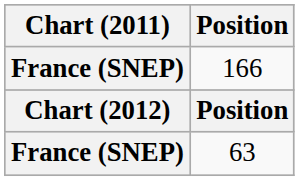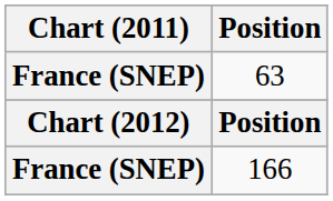 <table class="wikitable plainrowheaders" style="text-align:center">
 <tr>
 <th scope="col">Chart (2011)</th>
 <th scope="col">Position</th>
 </tr>
 <tr>
 <th scope="row">France (SNEP)</th>
-<td>166</td>
+<td>63</td>
 </tr>
 <tr>
 <th scope="col">Chart (2012)</th>
 <th scope="col">Position</th>
 </tr>
 <tr>
 <th scope="row">France (SNEP)</th>
-<td>63</td>
+<td>166</td>
 </tr>
 </table>
